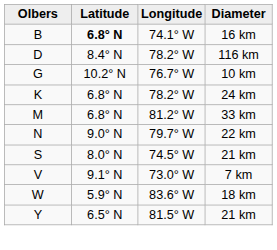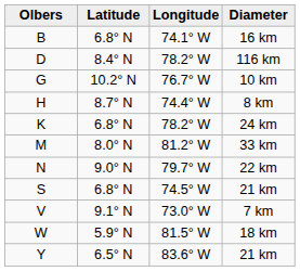 <table class="wikitable">
 <tr>
 <th width="25%" style="background:#eeeeee;">Olbers</th>
 <th width="25%" style="background:#eeeeee;">Latitude</th>
 <th width="25%" style="background:#eeeeee;">Longitude</th>
 <th width="25%" style="background:#eeeeee;">Diameter</th>
 </tr>
 <tr>
 <td align="center">B</td>
-<td align="center"><strong>6.8° N</strong></td>
+<td align="center">6.8° N</td>
 <td align="center">74.1° W</td>
 <td align="center">16 km</td>
 </tr>
 <tr>
 <td align="center">D</td>
 <td align="center">8.4° N</td>
 <td align="center">78.2° W</td>
 <td align="center">116 km</td>
 </tr>
 <tr>
 <td align="center">G</td>
 <td align="center">10.2° N</td>
 <td align="center">76.7° W</td>
 <td align="center">10 km</td>
 </tr>
 <tr>
+<td align="center">H</td>
+<td align="center">8.7° N</td>
+<td align="center">74.4° W</td>
+<td align="center">8 km</td>
+</tr>
+<tr>
 <td align="center">K</td>
 <td align="center">6.8° N</td>
 <td align="center">78.2° W</td>
 <td align="center">24 km</td>
 </tr>
 <tr>
 <td align="center">M</td>
-<td align="center">6.8° N</td>
+<td align="center">8.0° N</td>
 <td align="center">81.2° W</td>
 <td align="center">33 km</td>
 </tr>
 <tr>
 <td align="center">N</td>
 <td align="center">9.0° N</td>
 <td align="center">79.7° W</td>
 <td align="center">22 km</td>
 </tr>
 <tr>
 <td align="center">S</td>
-<td align="center">8.0° N</td>
+<td align="center">6.8° N</td>
 <td align="center">74.5° W</td>
 <td align="center">21 km</td>
 </tr>
 <tr>
 <td align="center">V</td>
 <td align="center">9.1° N</td>
 <td align="center">73.0° W</td>
 <td align="center">7 km</td>
 </tr>
 <tr>
 <td align="center">W</td>
 <td align="center">5.9° N</td>
-<td align="center">83.6° W</td>
+<td align="center">81.5° W</td>
 <td align="center">18 km</td>
 </tr>
 <tr>
 <td align="center">Y</td>
 <td align="center">6.5° N</td>
-<td align="center">81.5° W</td>
+<td align="center">83.6° W</td>
 <td align="center">21 km</td>
 </tr>
 </table>
